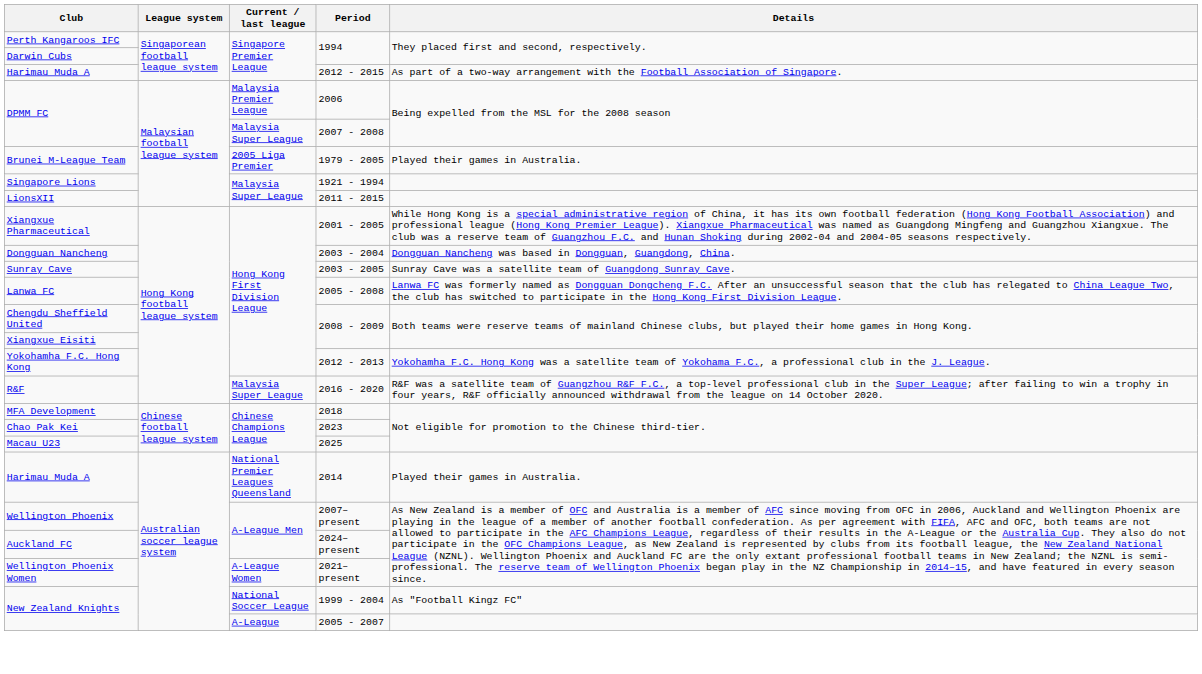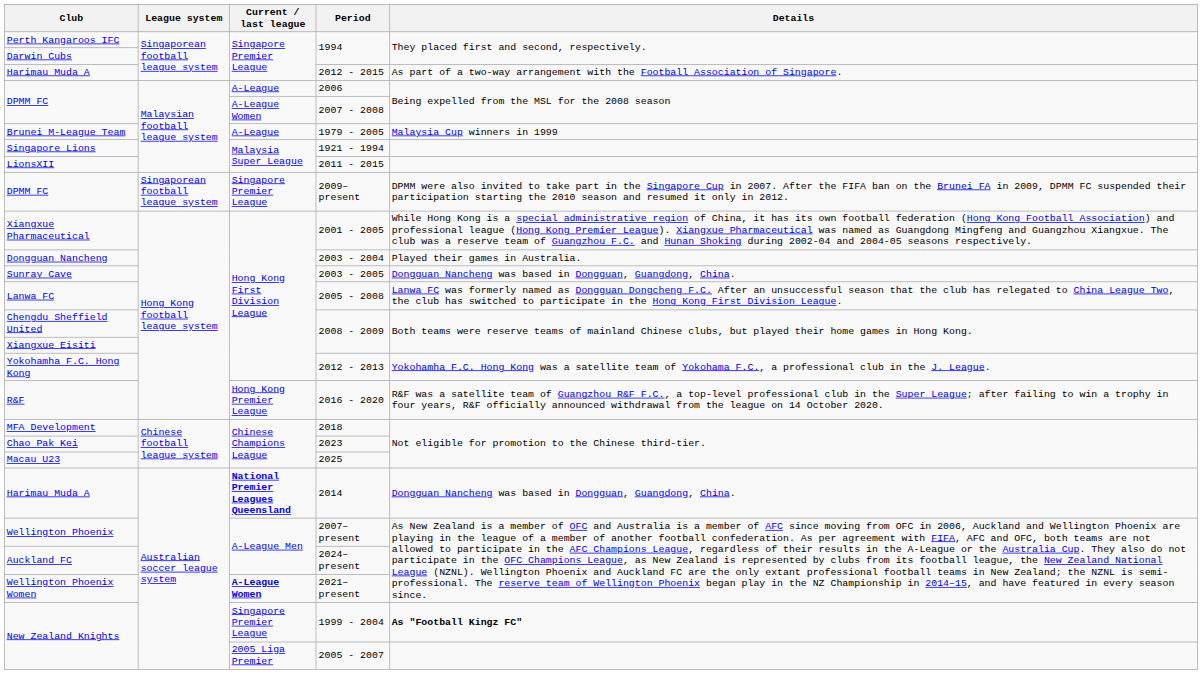 <table class="wikitable">
 <tr>
 <th width=170>Club</th>
 <th>League system</th>
 <th>Current / last league</th>
 <th width=90>Period</th>
 <th>Details</th>
 </tr>
 <tr>
 <td> <a href='#'>Perth Kangaroos IFC</a></td>
 <td rowspan="3"> <a href='#'>Singaporean football league system</a></td>
 <td rowspan="3"><a href='#'>Singapore Premier League</a></td>
 <td rowspan="2">1994</td>
 <td rowspan="2">They placed first and second, respectively.</td>
 </tr>
 <tr>
 <td> <a href='#'>Darwin Cubs</a></td>
 </tr>
 <tr>
 <td> <a href='#'>Harimau Muda A</a></td>
 <td>2012 - 2015</td>
 <td>As part of a two-way arrangement with the <a href='#'>Football Association of Singapore</a>.</td>
 </tr>
 <tr>
 <td rowspan="2"> <a href='#'>DPMM FC</a></td>
 <td rowspan="5"> <a href='#'>Malaysian football league system</a></td>
-<td><a href='#'>Malaysia Premier League</a></td>
+<td><a href='#'>A-League</a></td>
 <td>2006</td>
 <td rowspan="2">Being expelled from the MSL for the 2008 season</td>
 </tr>
 <tr>
-<td><a href='#'>Malaysia Super League</a></td>
+<td><a href='#'>A-League Women</a></td>
 <td>2007 - 2008</td>
 </tr>
 <tr>
 <td> <a href='#'>Brunei M-League Team</a></td>
-<td><a href='#'>2005 Liga Premier</a></td>
+<td><a href='#'>A-League</a></td>
 <td>1979 - 2005</td>
-<td>Played their games in Australia.</td>
+<td><a href='#'>Malaysia Cup</a> winners in 1999</td>
 </tr>
 <tr>
 <td> <a href='#'>Singapore Lions</a></td>
 <td rowspan="2"><a href='#'>Malaysia Super League</a></td>
 <td>1921 - 1994</td>
 <td></td>
 </tr>
 <tr>
 <td> <a href='#'>LionsXII</a></td>
 <td>2011 - 2015</td>
 <td></td>
 </tr>
 <tr>
+<td> <a href='#'>DPMM FC</a></td>
+<td> <a href='#'>Singaporean football league system</a></td>
+<td><a href='#'>Singapore Premier League</a></td>
+<td>2009–present</td>
+<td>DPMM were also invited to take part in the <a href='#'>Singapore Cup</a> in 2007. After the FIFA ban on the <a href='#'>Brunei FA</a> in 2009, DPMM FC suspended their participation starting the 2010 season and resumed it only in 2012.</td>
+</tr>
+<tr>
 <td> <a href='#'>Xiangxue Pharmaceutical</a></td>
 <td rowspan="8"> <a href='#'>Hong Kong football league system</a></td>
 <td rowspan="7"><a href='#'>Hong Kong First Division League</a></td>
 <td>2001 - 2005</td>
 <td>While Hong Kong is a <a href='#'>special administrative region</a> of China, it has its own football federation (<a href='#'>Hong Kong Football Association</a>) and professional league (<a href='#'>Hong Kong Premier League</a>). <a href='#'>Xiangxue Pharmaceutical</a> was named as Guangdong Mingfeng and Guangzhou Xiangxue. The club was a reserve team of <a href='#'>Guangzhou F.C.</a> and <a href='#'>Hunan Shoking</a> during 2002-04 and 2004-05 seasons respectively.</td>
 </tr>
 <tr>
 <td> <a href='#'>Dongguan Nancheng</a></td>
 <td>2003 - 2004</td>
-<td><a href='#'>Dongguan Nancheng</a> was based in <a href='#'>Dongguan</a>, <a href='#'>Guangdong</a>, <a href='#'>China</a>.</td>
+<td>Played their games in Australia.</td>
 </tr>
 <tr>
 <td> <a href='#'>Sunray Cave</a></td>
 <td>2003 - 2005</td>
-<td>Sunray Cave was a satellite team of <a href='#'>Guangdong Sunray Cave</a>.</td>
+<td><a href='#'>Dongguan Nancheng</a> was based in <a href='#'>Dongguan</a>, <a href='#'>Guangdong</a>, <a href='#'>China</a>.</td>
 </tr>
 <tr>
 <td> <a href='#'>Lanwa FC</a></td>
 <td>2005 - 2008</td>
 <td><a href='#'>Lanwa FC</a> was formerly named as <a href='#'>Dongguan Dongcheng F.C.</a> After an unsuccessful season that the club has relegated to <a href='#'>China League Two</a>, the club has switched to participate in the <a href='#'>Hong Kong First Division League</a>.</td>
 </tr>
 <tr>
 <td> <a href='#'>Chengdu Sheffield United</a></td>
 <td rowspan="2">2008 - 2009</td>
 <td rowspan="2">Both teams were reserve teams of mainland Chinese clubs, but played their home games in Hong Kong.</td>
 </tr>
 <tr>
 <td> <a href='#'>Xiangxue Eisiti</a></td>
 </tr>
 <tr>
 <td> <a href='#'>Yokohamha F.C. Hong Kong</a></td>
 <td>2012 - 2013</td>
 <td><a href='#'>Yokohamha F.C. Hong Kong</a> was a satellite team of <a href='#'>Yokohama F.C.</a>, a professional club in the <a href='#'>J. League</a>.</td>
 </tr>
 <tr>
 <td> <a href='#'>R&F</a></td>
-<td><a href='#'>Malaysia Super League</a></td>
+<td><a href='#'>Hong Kong Premier League</a></td>
 <td>2016 - 2020</td>
 <td>R&F was a satellite team of <a href='#'>Guangzhou R&F F.C.</a>, a top-level professional club in the <a href='#'>Super League</a>; after failing to win a trophy in four years, R&F officially announced withdrawal from the league on 14 October 2020.</td>
 </tr>
 <tr>
 <td> <a href='#'>MFA Development</a></td>
 <td rowspan="3"> <a href='#'>Chinese football league system</a></td>
 <td rowspan="3"> <a href='#'>Chinese Champions League</a></td>
 <td>2018</td>
 <td rowspan="3">Not eligible for promotion to the Chinese third-tier.</td>
 </tr>
 <tr>
 <td> <a href='#'>Chao Pak Kei</a></td>
 <td>2023</td>
 </tr>
 <tr>
 <td> <a href='#'>Macau U23</a></td>
 <td>2025</td>
 </tr>
 <tr>
 <td> <a href='#'>Harimau Muda A</a></td>
 <td rowspan="6"> <a href='#'>Australian soccer league system</a></td>
-<td><a href='#'>National Premier Leagues Queensland</a></td>
+<td><strong><a href='#'>National Premier Leagues Queensland</a></strong></td>
 <td>2014</td>
-<td>Played their games in Australia.</td>
+<td><a href='#'>Dongguan Nancheng</a> was based in <a href='#'>Dongguan</a>, <a href='#'>Guangdong</a>, <a href='#'>China</a>.</td>
 </tr>
 <tr>
 <td> <a href='#'>Wellington Phoenix</a></td>
 <td rowspan="2"><a href='#'>A-League Men</a></td>
 <td>2007–present</td>
 <td rowspan="3">As New Zealand is a member of <a href='#'>OFC</a> and Australia is a member of <a href='#'>AFC</a> since moving from OFC in 2006, Auckland and Wellington Phoenix are playing in the league of a member of another football confederation. As per agreement with <a href='#'>FIFA</a>, AFC and OFC, both teams are not allowed to participate in the <a href='#'>AFC Champions League</a>, regardless of their results in the A-League or the <a href='#'>Australia Cup</a>. They also do not participate in the <a href='#'>OFC Champions League</a>, as New Zealand is represented by clubs from its football league, the <a href='#'>New Zealand National League</a> (NZNL). Wellington Phoenix and Auckland FC are the only extant professional football teams in New Zealand; the NZNL is semi-professional. The <a href='#'>reserve team of Wellington Phoenix</a> began play in the NZ Championship in <a href='#'>2014–15</a>, and have featured in every season since.</td>
 </tr>
 <tr>
 <td> <a href='#'>Auckland FC</a></td>
 <td>2024–present</td>
 </tr>
 <tr>
 <td> <a href='#'>Wellington Phoenix Women</a></td>
-<td><a href='#'>A-League Women</a></td>
+<td><strong><a href='#'>A-League Women</a></strong></td>
 <td>2021–present</td>
 </tr>
 <tr>
 <td rowspan="2"> <a href='#'>New Zealand Knights</a></td>
-<td><a href='#'>National Soccer League</a></td>
+<td><a href='#'>Singapore Premier League</a></td>
 <td>1999 - 2004</td>
-<td>As "Football Kingz FC"</td>
+<td><strong>As "Football Kingz FC"</strong></td>
 </tr>
 <tr>
-<td><a href='#'>A-League</a></td>
+<td><a href='#'>2005 Liga Premier</a></td>
 <td>2005 - 2007</td>
 <td></td>
 </tr>
 </table>
